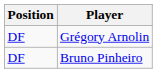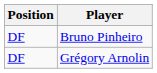 <table class="wikitable sortable">
 <tr>
 <th>Position</th>
 <th>Player</th>
 </tr>
 <tr>
 <td><a href='#'>DF</a></td>
-<td> <a href='#'>Grégory Arnolin</a></td>
+<td> <a href='#'>Bruno Pinheiro</a></td>
 </tr>
 <tr>
 <td><a href='#'>DF</a></td>
-<td> <a href='#'>Bruno Pinheiro</a></td>
+<td> <a href='#'>Grégory Arnolin</a></td>
 </tr>
 </table>
